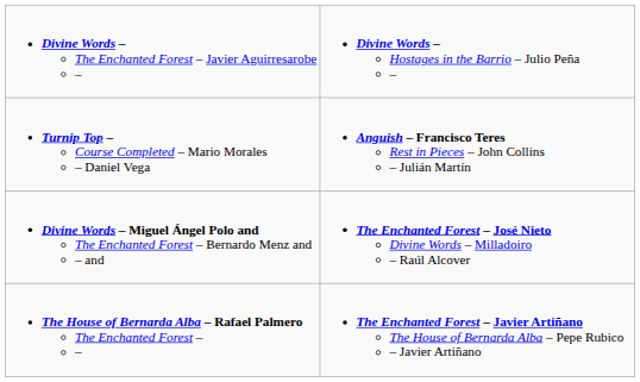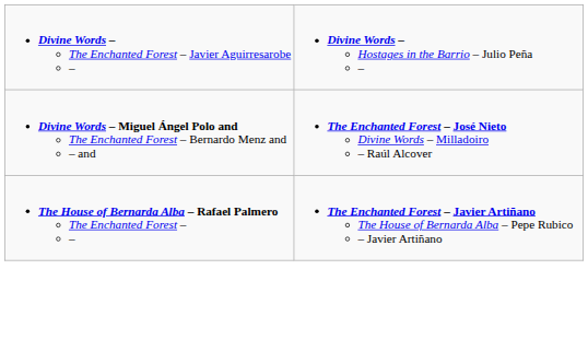 <table class=wikitable style="width="100%">
 <tr>
 <td style="vertical-align:top;" width="50%"><br><ul><li><strong> <em><a href='#'>Divine Words</a></em> – </strong><ul><li><em><a href='#'>The Enchanted Forest</a></em> – <a href='#'>Javier Aguirresarobe</a></li><li><em></em> – </li></ul></li></ul></td>
 <td style="vertical-align:top;" width="50%"><br><ul><li><strong> <em><a href='#'>Divine Words</a></em> – </strong><ul><li><em><a href='#'>Hostages in the Barrio</a></em> – Julio Peña</li><li><em></em> – </li></ul></li></ul></td>
-</tr>
-<tr>
-<td style="vertical-align:top;" width="50%"><br><ul><li><strong> <em><a href='#'>Turnip Top</a></em> – </strong><ul><li><em><a href='#'>Course Completed</a></em> – Mario Morales</li><li><em></em> – Daniel Vega</li></ul></li></ul></td>
-<td style="vertical-align:top;" width="50%"><br><ul><li><strong> <em><a href='#'>Anguish</a></em> – Francisco Teres</strong><ul><li><em><a href='#'>Rest in Pieces</a></em> – John Collins</li><li><em></em> – Julián Martín</li></ul></li></ul></td>
 </tr>
 <tr>
 <td style="vertical-align:top;" width="50%"><br><ul><li><strong> <em><a href='#'>Divine Words</a></em> – Miguel Ángel Polo and </strong><ul><li><em><a href='#'>The Enchanted Forest</a></em> – Bernardo Menz and </li><li><em></em> –  and </li></ul></li></ul></td>
 <td style="vertical-align:top;" width="50%"><br><ul><li><strong> <em><a href='#'>The Enchanted Forest</a></em> – <a href='#'>José Nieto</a></strong><ul><li><em><a href='#'>Divine Words</a></em> – <a href='#'>Milladoiro</a></li><li><em></em> – Raúl Alcover</li></ul></li></ul></td>
 </tr>
 <tr>
 <td style="vertical-align:top;" width="50%"><br><ul><li><strong> <em><a href='#'>The House of Bernarda Alba</a></em> – Rafael Palmero</strong><ul><li><em><a href='#'>The Enchanted Forest</a></em> – </li><li><em></em> – </li></ul></li></ul></td>
 <td style="vertical-align:top;" width="50%"><br><ul><li><strong> <em><a href='#'>The Enchanted Forest</a></em> – <a href='#'>Javier Artiñano</a></strong><ul><li><em><a href='#'>The House of Bernarda Alba</a></em> – Pepe Rubico</li><li><em></em> – Javier Artiñano</li></ul></li></ul></td>
 </tr>
 </table>
